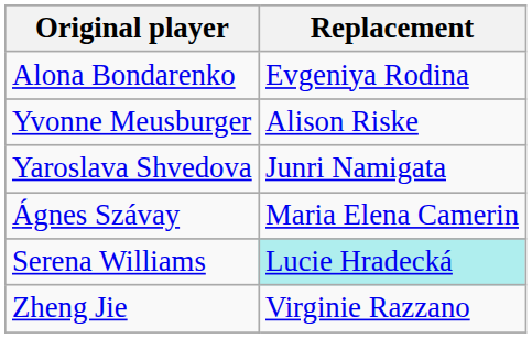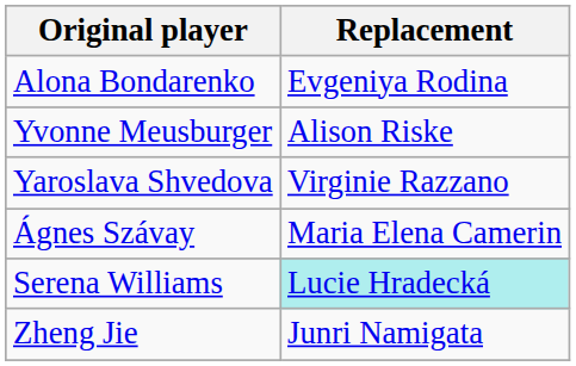 <table class="wikitable sortable">
 <tr>
 <th>Original player</th>
 <th>Replacement</th>
 </tr>
 <tr>
 <td> <a href='#'>Alona Bondarenko</a></td>
 <td> <a href='#'>Evgeniya Rodina</a></td>
 </tr>
 <tr>
 <td> <a href='#'>Yvonne Meusburger</a></td>
 <td> <a href='#'>Alison Riske</a></td>
 </tr>
 <tr>
 <td> <a href='#'>Yaroslava Shvedova</a></td>
-<td> <a href='#'>Junri Namigata</a></td>
+<td> <a href='#'>Virginie Razzano</a></td>
 </tr>
 <tr>
 <td> <a href='#'>Ágnes Szávay</a></td>
 <td> <a href='#'>Maria Elena Camerin</a></td>
 </tr>
 <tr>
 <td> <a href='#'>Serena Williams</a></td>
 <td style="background: paleturquoise;"> <a href='#'>Lucie Hradecká</a></td>
 </tr>
 <tr>
 <td> <a href='#'>Zheng Jie</a></td>
-<td> <a href='#'>Virginie Razzano</a></td>
+<td> <a href='#'>Junri Namigata</a></td>
 </tr>
 </table>
